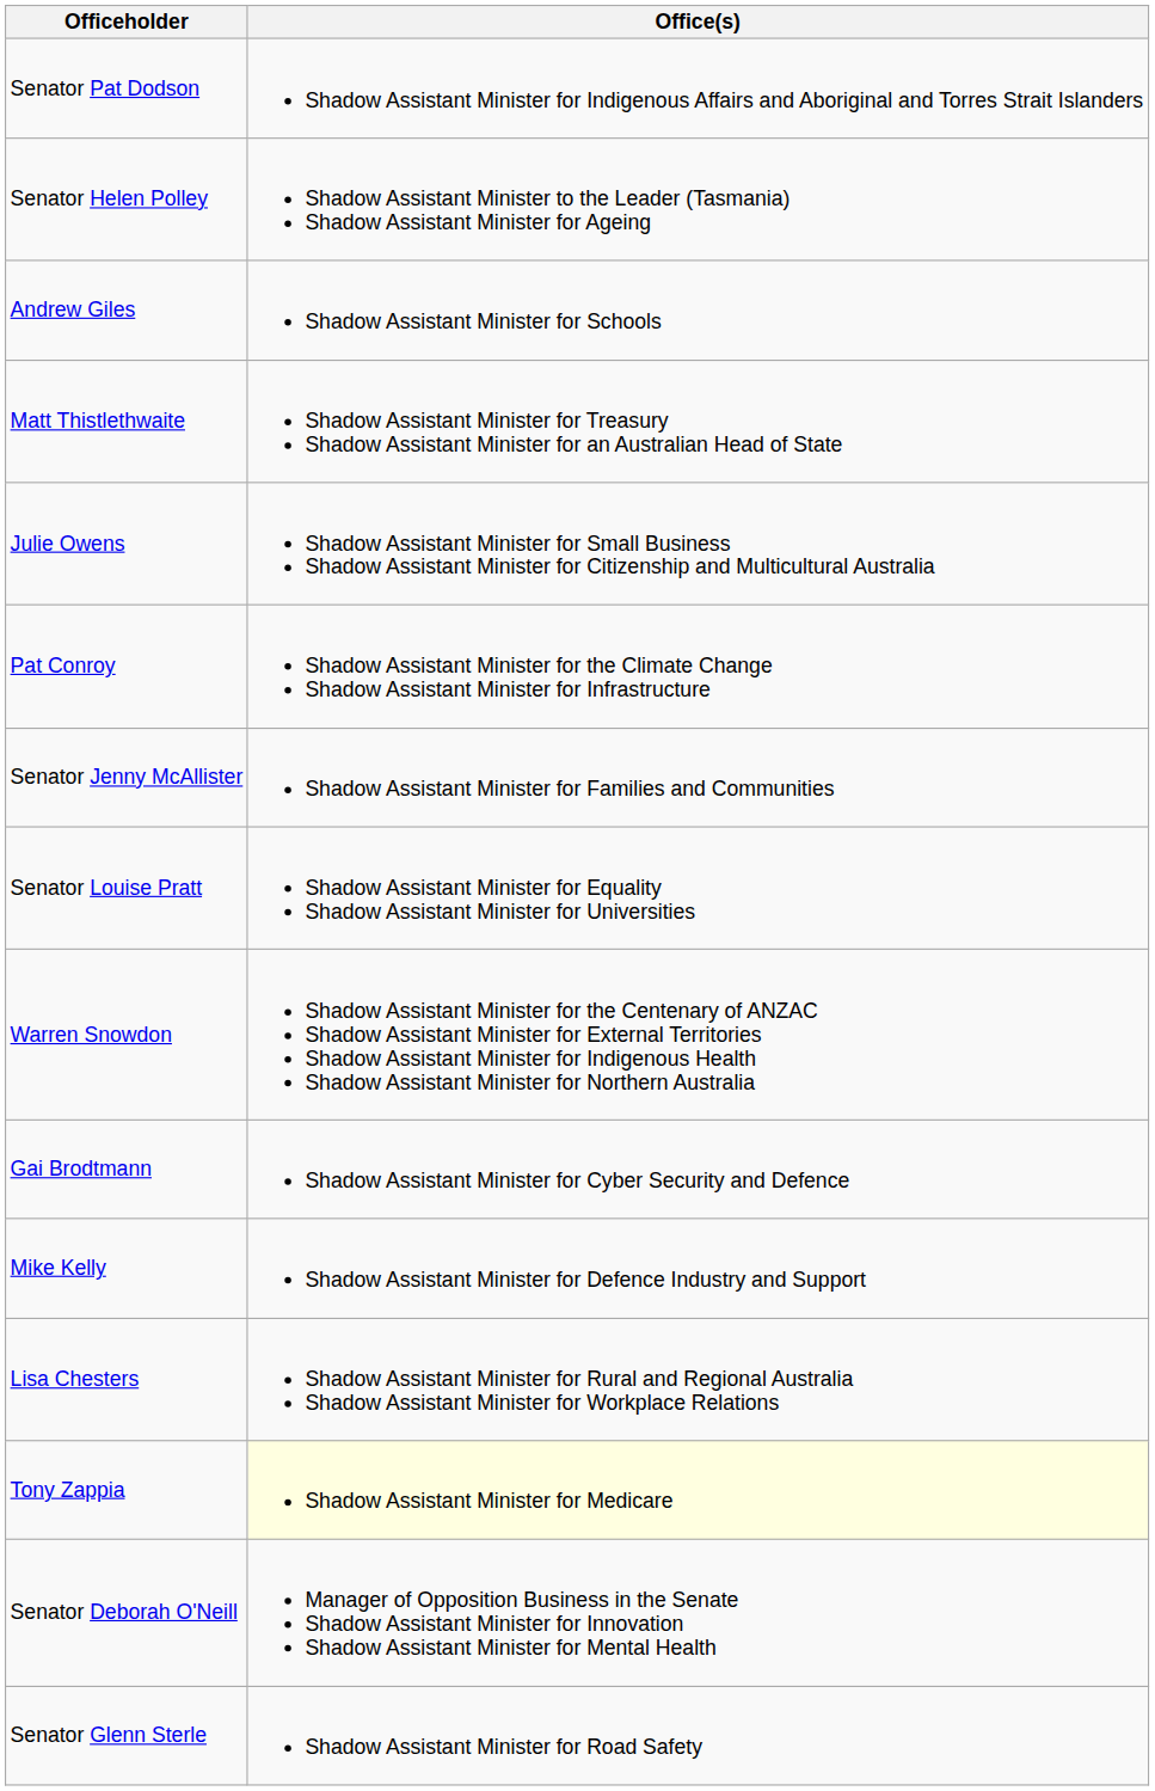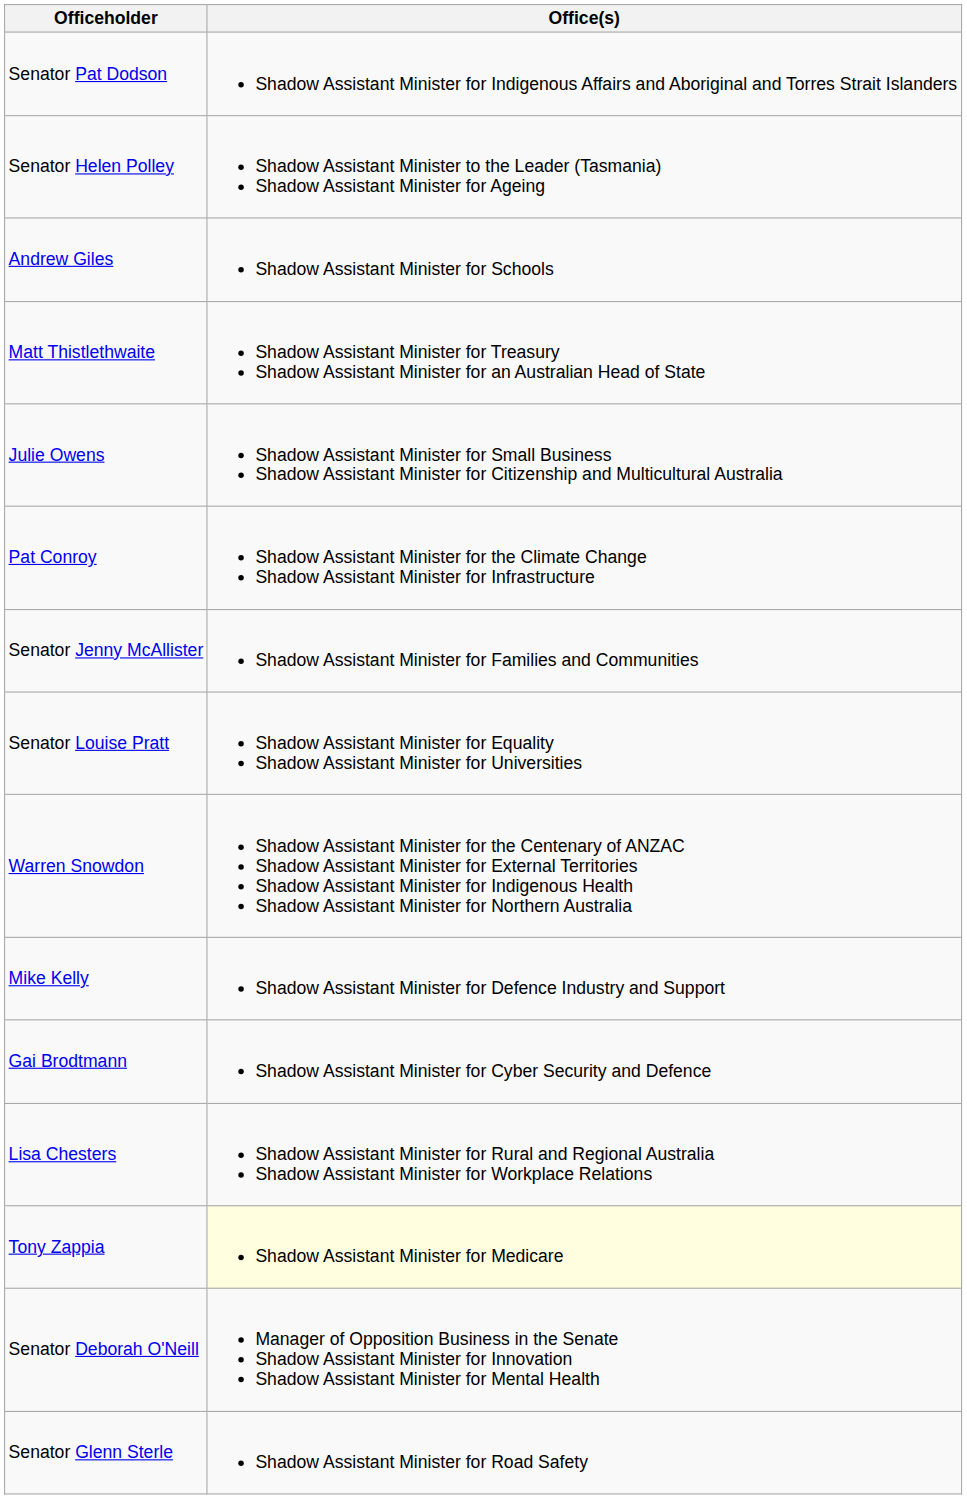 <table class="wikitable">
 <tr>
 <th>Officeholder</th>
 <th>Office(s)</th>
 </tr>
 <tr>
 <td>Senator <a href='#'>Pat Dodson</a></td>
 <td><br><ul><li>Shadow Assistant Minister for Indigenous Affairs and Aboriginal and Torres Strait Islanders</li></ul></td>
 </tr>
 <tr>
 <td>Senator <a href='#'>Helen Polley</a></td>
 <td><br><ul><li>Shadow Assistant Minister to the Leader (Tasmania)</li><li>Shadow Assistant Minister for Ageing</li></ul></td>
 </tr>
 <tr>
 <td><a href='#'>Andrew Giles</a> </td>
 <td><br><ul><li>Shadow Assistant Minister for Schools</li></ul></td>
 </tr>
 <tr>
 <td><a href='#'>Matt Thistlethwaite</a> </td>
 <td><br><ul><li>Shadow Assistant Minister for Treasury</li><li>Shadow Assistant Minister for an Australian Head of State</li></ul></td>
 </tr>
 <tr>
 <td><a href='#'>Julie Owens</a> </td>
 <td><br><ul><li>Shadow Assistant Minister for Small Business</li><li>Shadow Assistant Minister for Citizenship and Multicultural Australia</li></ul></td>
 </tr>
 <tr>
 <td><a href='#'>Pat Conroy</a> </td>
 <td><br><ul><li>Shadow Assistant Minister for the Climate Change</li><li>Shadow Assistant Minister for Infrastructure</li></ul></td>
 </tr>
 <tr>
 <td>Senator <a href='#'>Jenny McAllister</a></td>
 <td><br><ul><li>Shadow Assistant Minister for Families and Communities</li></ul></td>
 </tr>
 <tr>
 <td>Senator <a href='#'>Louise Pratt</a></td>
 <td><br><ul><li>Shadow Assistant Minister for Equality</li><li>Shadow Assistant Minister for Universities</li></ul></td>
 </tr>
 <tr>
 <td><a href='#'>Warren Snowdon</a> </td>
 <td><br><ul><li>Shadow Assistant Minister for the Centenary of ANZAC</li><li>Shadow Assistant Minister for External Territories</li><li>Shadow Assistant Minister for Indigenous Health</li><li>Shadow Assistant Minister for Northern Australia</li></ul></td>
 </tr>
 <tr>
+<td><a href='#'>Mike Kelly</a> </td>
+<td><br><ul><li>Shadow Assistant Minister for Defence Industry and Support</li></ul></td>
+</tr>
+<tr>
 <td><a href='#'>Gai Brodtmann</a> </td>
 <td><br><ul><li>Shadow Assistant Minister for Cyber Security and Defence</li></ul></td>
-</tr>
-<tr>
-<td><a href='#'>Mike Kelly</a> </td>
-<td><br><ul><li>Shadow Assistant Minister for Defence Industry and Support</li></ul></td>
 </tr>
 <tr>
 <td><a href='#'>Lisa Chesters</a> </td>
 <td><br><ul><li>Shadow Assistant Minister for Rural and Regional Australia</li><li>Shadow Assistant Minister for Workplace Relations</li></ul></td>
 </tr>
 <tr>
 <td><a href='#'>Tony Zappia</a> </td>
 <td style="background: lightyellow;"><br><ul><li>Shadow Assistant Minister for Medicare</li></ul></td>
 </tr>
 <tr>
 <td>Senator <a href='#'>Deborah O'Neill</a></td>
 <td><br><ul><li>Manager of Opposition Business in the Senate</li><li>Shadow Assistant Minister for Innovation</li><li>Shadow Assistant Minister for Mental Health</li></ul></td>
 </tr>
 <tr>
 <td>Senator <a href='#'>Glenn Sterle</a></td>
 <td><br><ul><li>Shadow Assistant Minister for Road Safety</li></ul></td>
 </tr>
 </table>
